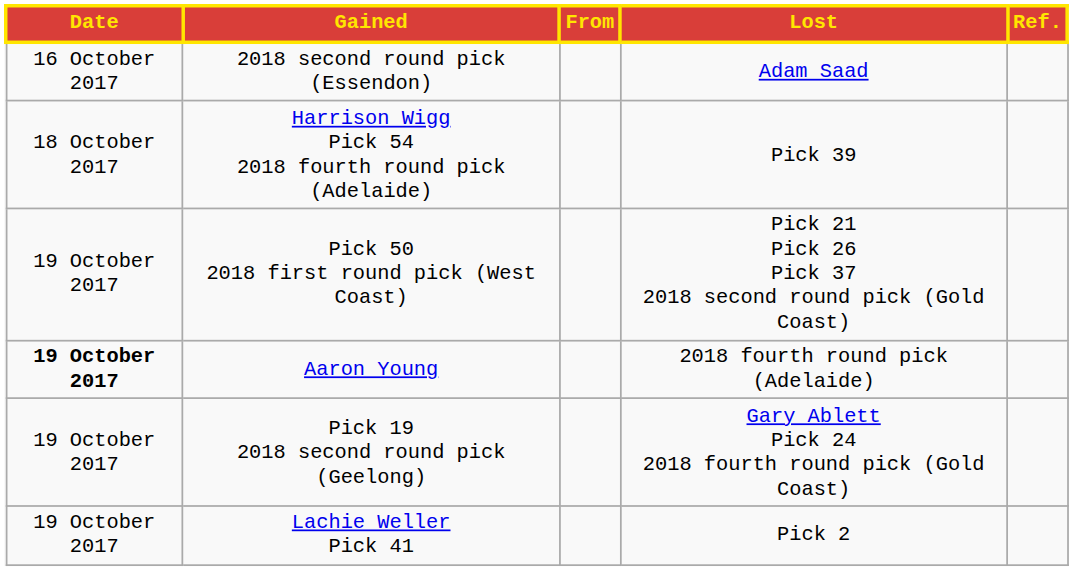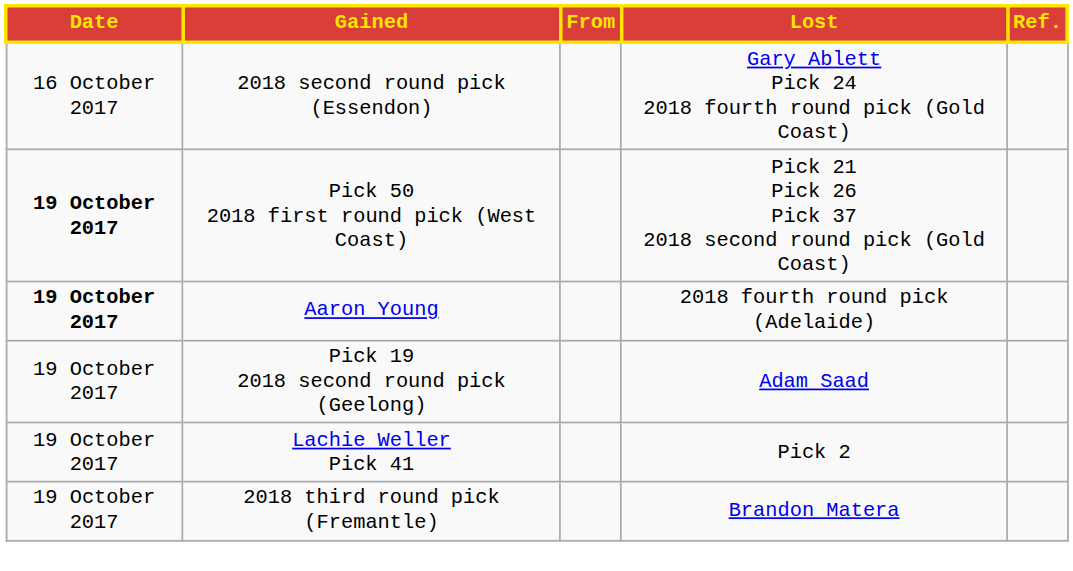 <table class="wikitable" style="font-size:90%; text-align:center;">
 <tr>
 <td style="background: #D93E39; color:#FFE600; border: solid #FFE600 2px"><strong>Date</strong></td>
 <td style="background: #D93E39; color:#FFE600; border: solid #FFE600 2px"><strong>Gained</strong></td>
 <td style="background: #D93E39; color:#FFE600; border: solid #FFE600 2px"><strong>From</strong></td>
 <td style="background: #D93E39; color:#FFE600; border: solid #FFE600 2px"><strong>Lost</strong></td>
 <td style="background: #D93E39; color:#FFE600; border: solid #FFE600 2px"><strong>Ref.</strong></td>
 </tr>
 <tr>
 <td>16 October 2017</td>
 <td>2018 second round pick (Essendon)</td>
 <td></td>
-<td><a href='#'>Adam Saad</a></td>
+<td><a href='#'>Gary Ablett</a><br>Pick 24<br>2018 fourth round pick (Gold Coast)</td>
 <td></td>
 </tr>
 <tr>
-<td>18 October 2017</td>
-<td><a href='#'>Harrison Wigg</a><br>Pick 54<br>2018 fourth round pick (Adelaide)</td>
-<td></td>
-<td>Pick 39</td>
-<td></td>
-</tr>
-<tr>
-<td>19 October 2017</td>
+<td><strong>19 October 2017</strong></td>
 <td>Pick 50<br>2018 first round pick (West Coast)</td>
 <td></td>
 <td>Pick 21<br>Pick 26<br>Pick 37<br>2018 second round pick (Gold Coast)</td>
 <td></td>
 </tr>
 <tr>
 <td><strong>19 October 2017</strong></td>
 <td><a href='#'>Aaron Young</a></td>
 <td></td>
 <td>2018 fourth round pick (Adelaide)</td>
 <td></td>
 </tr>
 <tr>
 <td>19 October 2017</td>
 <td>Pick 19<br>2018 second round pick (Geelong)</td>
 <td></td>
-<td><a href='#'>Gary Ablett</a><br>Pick 24<br>2018 fourth round pick (Gold Coast)</td>
+<td><a href='#'>Adam Saad</a></td>
 <td></td>
 </tr>
 <tr>
 <td>19 October 2017</td>
 <td><a href='#'>Lachie Weller</a><br>Pick 41</td>
 <td></td>
 <td>Pick 2</td>
 <td></td>
 </tr>
+<tr>
+<td>19 October 2017</td>
+<td>2018 third round pick (Fremantle)</td>
+<td></td>
+<td><a href='#'>Brandon Matera</a></td>
+<td></td>
+</tr>
 </table>
